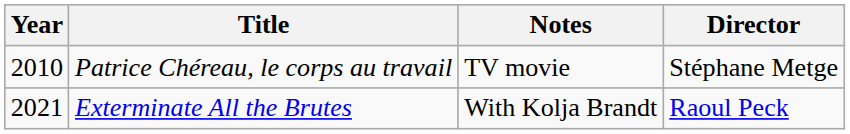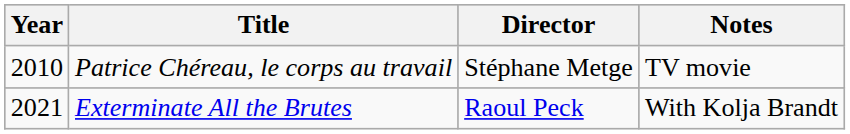 <table class="wikitable">
 <tr>
 <th>Year</th>
 <th>Title</th>
+<th>Director</th>
 <th>Notes</th>
-<th>Director</th>
 </tr>
 <tr>
 <td>2010</td>
 <td><em>Patrice Chéreau, le corps au travail</em></td>
+<td>Stéphane Metge</td>
 <td>TV movie</td>
-<td>Stéphane Metge</td>
 </tr>
 <tr>
 <td>2021</td>
 <td><em><a href='#'>Exterminate All the Brutes</a></em></td>
+<td><a href='#'>Raoul Peck</a></td>
 <td>With Kolja Brandt</td>
-<td><a href='#'>Raoul Peck</a></td>
 </tr>
 </table>
